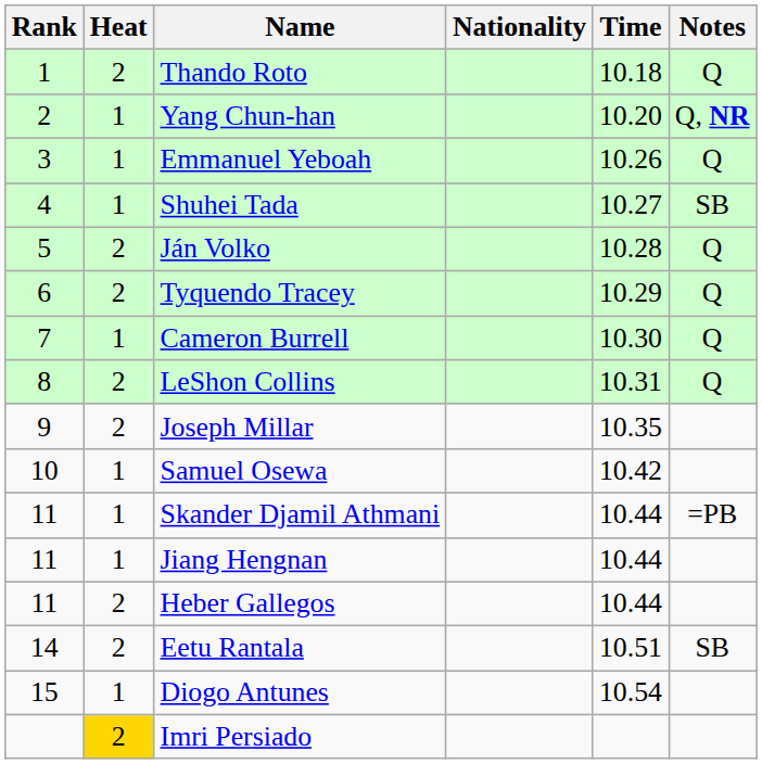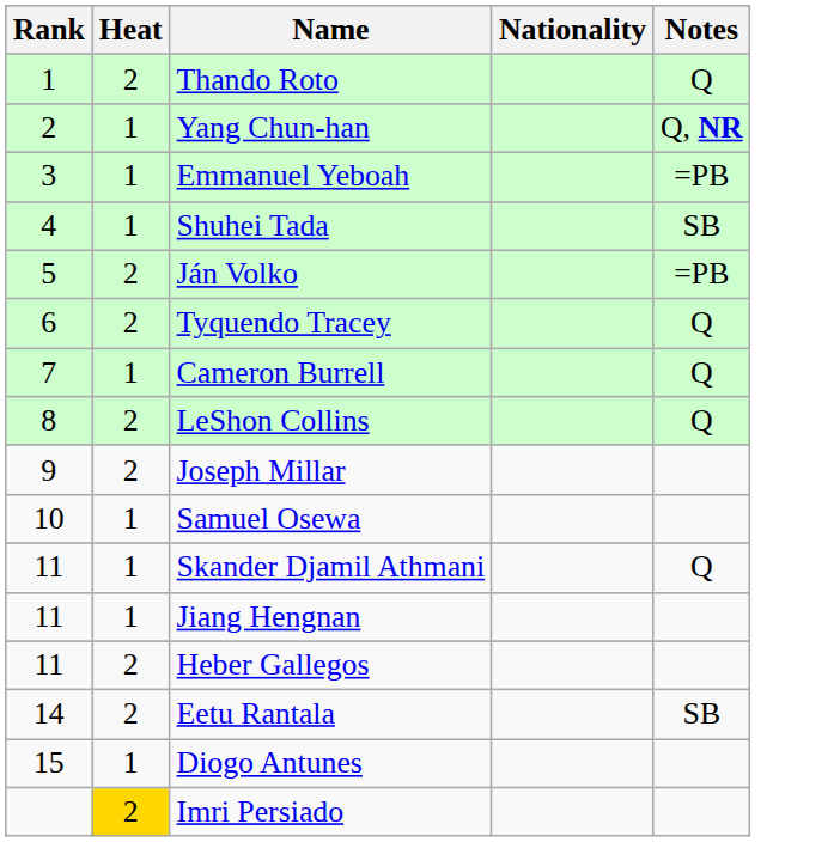 <table class="wikitable sortable" style="text-align:center">
 <tr>
 <th>Rank</th>
 <th>Heat</th>
 <th>Name</th>
 <th>Nationality</th>
-<th>Time</th>
 <th>Notes</th>
 </tr>
 <tr bgcolor=ccffcc>
 <td>1</td>
 <td>2</td>
 <td align=left><a href='#'>Thando Roto</a></td>
 <td align=left></td>
-<td>10.18</td>
 <td>Q</td>
 </tr>
 <tr bgcolor=ccffcc>
 <td>2</td>
 <td>1</td>
 <td align=left><a href='#'>Yang Chun-han</a></td>
 <td align=left></td>
-<td>10.20</td>
 <td>Q, <strong><a href='#'>NR</a></strong></td>
 </tr>
 <tr bgcolor=ccffcc>
 <td>3</td>
 <td>1</td>
 <td align=left><a href='#'>Emmanuel Yeboah</a></td>
 <td align=left></td>
-<td>10.26</td>
-<td>Q</td>
+<td>=PB</td>
 </tr>
 <tr bgcolor=ccffcc>
 <td>4</td>
 <td>1</td>
 <td align=left><a href='#'>Shuhei Tada</a></td>
 <td align=left></td>
-<td>10.27</td>
 <td>SB</td>
 </tr>
 <tr bgcolor=ccffcc>
 <td>5</td>
 <td>2</td>
 <td align=left><a href='#'>Ján Volko</a></td>
 <td align=left></td>
-<td>10.28</td>
-<td>Q</td>
+<td>=PB</td>
 </tr>
 <tr bgcolor=ccffcc>
 <td>6</td>
 <td>2</td>
 <td align=left><a href='#'>Tyquendo Tracey</a></td>
 <td align=left></td>
-<td>10.29</td>
 <td>Q</td>
 </tr>
 <tr bgcolor=ccffcc>
 <td>7</td>
 <td>1</td>
 <td align=left><a href='#'>Cameron Burrell</a></td>
 <td align=left></td>
-<td>10.30</td>
 <td>Q</td>
 </tr>
 <tr bgcolor=ccffcc>
 <td>8</td>
 <td>2</td>
 <td align=left><a href='#'>LeShon Collins</a></td>
 <td align=left></td>
-<td>10.31</td>
 <td>Q</td>
 </tr>
 <tr>
 <td>9</td>
 <td>2</td>
 <td align=left><a href='#'>Joseph Millar</a></td>
 <td align=left></td>
-<td>10.35</td>
 <td></td>
 </tr>
 <tr>
 <td>10</td>
 <td>1</td>
 <td align=left><a href='#'>Samuel Osewa</a></td>
 <td align=left></td>
-<td>10.42</td>
 <td></td>
 </tr>
 <tr>
 <td>11</td>
 <td>1</td>
 <td align=left><a href='#'>Skander Djamil Athmani</a></td>
 <td align=left></td>
-<td>10.44</td>
-<td>=PB</td>
+<td>Q</td>
 </tr>
 <tr>
 <td>11</td>
 <td>1</td>
 <td align=left><a href='#'>Jiang Hengnan</a></td>
 <td align=left></td>
-<td>10.44</td>
 <td></td>
 </tr>
 <tr>
 <td>11</td>
 <td>2</td>
 <td align=left><a href='#'>Heber Gallegos</a></td>
 <td align=left></td>
-<td>10.44</td>
 <td></td>
 </tr>
 <tr>
 <td>14</td>
 <td>2</td>
 <td align=left><a href='#'>Eetu Rantala</a></td>
 <td align=left></td>
-<td>10.51</td>
 <td>SB</td>
 </tr>
 <tr>
 <td>15</td>
 <td>1</td>
 <td align=left><a href='#'>Diogo Antunes</a></td>
 <td align=left></td>
-<td>10.54</td>
 <td></td>
 </tr>
 <tr>
 <td></td>
 <td style="background: gold;">2</td>
 <td align=left><a href='#'>Imri Persiado</a></td>
 <td align=left></td>
 <td></td>
-<td></td>
 </tr>
 </table>
